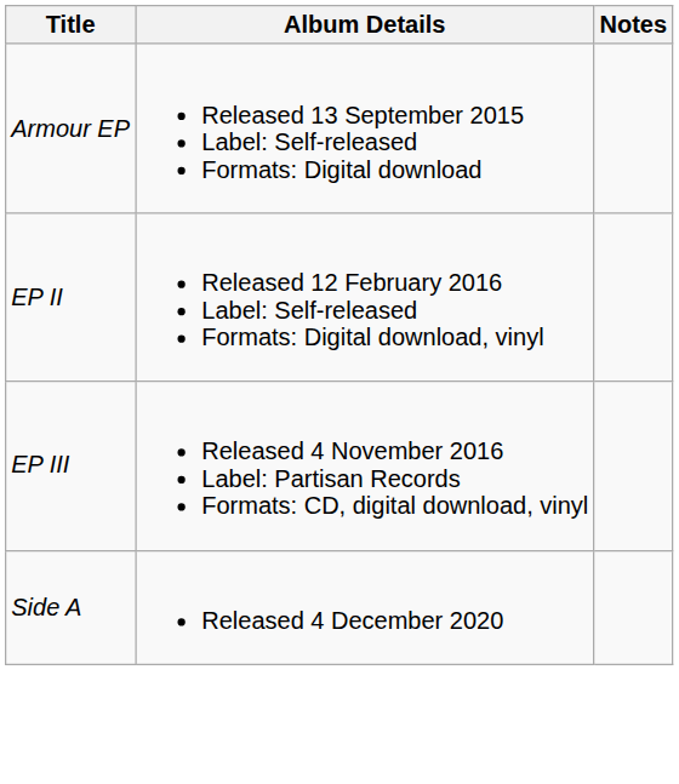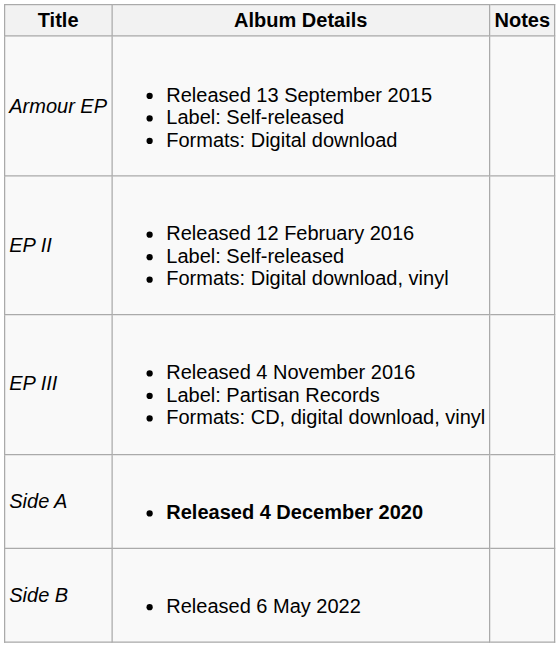 <table class="wikitable">
 <tr>
 <th>Title</th>
 <th>Album Details</th>
 <th>Notes</th>
 </tr>
 <tr>
 <td><em>Armour EP</em></td>
 <td><br><ul><li>Released 13 September 2015</li><li>Label: Self-released</li><li>Formats: Digital download</li></ul></td>
 <td></td>
 </tr>
 <tr>
 <td><em>EP II</em></td>
 <td><br><ul><li>Released 12 February 2016</li><li>Label: Self-released</li><li>Formats: Digital download, vinyl</li></ul></td>
 <td></td>
 </tr>
 <tr>
 <td><em>EP III</em></td>
 <td><br><ul><li>Released 4 November 2016</li><li>Label: Partisan Records</li><li>Formats: CD, digital download, vinyl</li></ul></td>
 <td></td>
 </tr>
 <tr>
 <td><em>Side A</em></td>
-<td><br><ul><li>Released 4 December 2020</li></ul></td>
+<td><strong><br><ul><li>Released 4 December 2020</li></ul></strong></td>
+<td></td>
+</tr>
+<tr>
+<td><em>Side B</em></td>
+<td><br><ul><li>Released 6 May 2022</li></ul></td>
 <td></td>
 </tr>
 </table>
